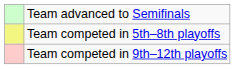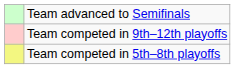 <table class="wikitable">
 <tr>
 <td style="background: #ccffcc;">    </td>
 <td>Team advanced to <a href='#'>Semifinals</a></td>
 </tr>
 <tr>
+<td style="background: #ffcccc;">    </td>
+<td>Team competed in <a href='#'>9th–12th playoffs</a></td>
+</tr>
+<tr>
 <td style="background: #F3F781;">    </td>
 <td>Team competed in <a href='#'>5th–8th playoffs</a></td>
 </tr>
-<tr>
-<td style="background: #ffcccc;">    </td>
-<td>Team competed in <a href='#'>9th–12th playoffs</a></td>
-</tr>
 </table>
